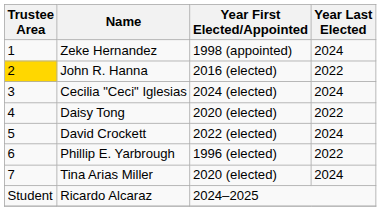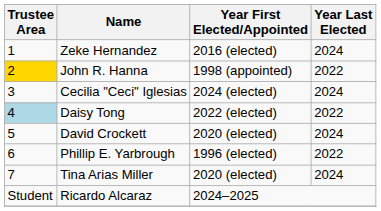 <table class="wikitable">
 <tr>
 <th>Trustee<br>Area</th>
 <th>Name</th>
 <th>Year First<br>Elected/Appointed</th>
 <th>Year Last<br>Elected</th>
 </tr>
 <tr>
 <td>1</td>
 <td>Zeke Hernandez</td>
-<td>1998 (appointed)</td>
+<td>2016 (elected)</td>
 <td>2024</td>
 </tr>
 <tr>
 <td style="background: gold;">2</td>
 <td>John R. Hanna</td>
-<td>2016 (elected)</td>
+<td>1998 (appointed)</td>
 <td>2022</td>
 </tr>
 <tr>
 <td>3</td>
 <td>Cecilia "Ceci" Iglesias</td>
 <td>2024 (elected)</td>
 <td>2024</td>
 </tr>
 <tr>
-<td>4</td>
+<td style="background: lightblue;">4</td>
 <td>Daisy Tong</td>
-<td>2020 (elected)</td>
+<td>2022 (elected)</td>
 <td>2022</td>
 </tr>
 <tr>
 <td>5</td>
 <td>David Crockett</td>
-<td>2022 (elected)</td>
+<td>2020 (elected)</td>
 <td>2024</td>
 </tr>
 <tr>
 <td>6</td>
 <td>Phillip E. Yarbrough</td>
 <td>1996 (elected)</td>
 <td>2022</td>
 </tr>
 <tr>
 <td>7</td>
 <td>Tina Arias Miller</td>
 <td>2020 (elected)</td>
 <td>2024</td>
 </tr>
 <tr>
 <td>Student</td>
 <td>Ricardo Alcaraz</td>
 <td colspan=2>2024–2025</td>
 </tr>
 <tr>
 </tr>
 </table>
